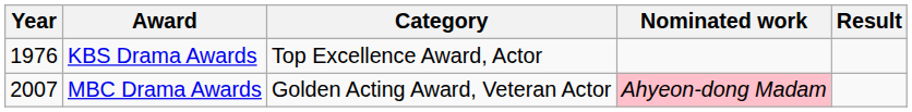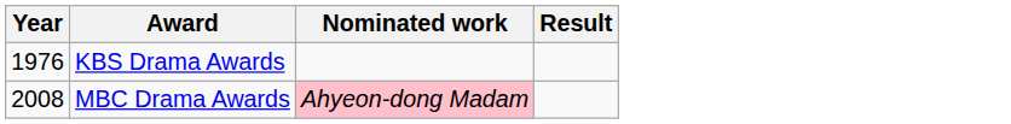 <table class="wikitable">
 <tr>
 <th>Year</th>
 <th>Award</th>
-<th>Category</th>
 <th>Nominated work</th>
 <th>Result</th>
 </tr>
 <tr>
 <td>1976</td>
 <td><a href='#'>KBS Drama Awards</a></td>
-<td>Top Excellence Award, Actor</td>
 <td></td>
 <td></td>
 </tr>
 <tr>
-<td>2007</td>
+<td>2008</td>
 <td><a href='#'>MBC Drama Awards</a></td>
-<td>Golden Acting Award, Veteran Actor</td>
 <td style="background: pink;"><em>Ahyeon-dong Madam</em></td>
 <td></td>
 </tr>
 </table>
